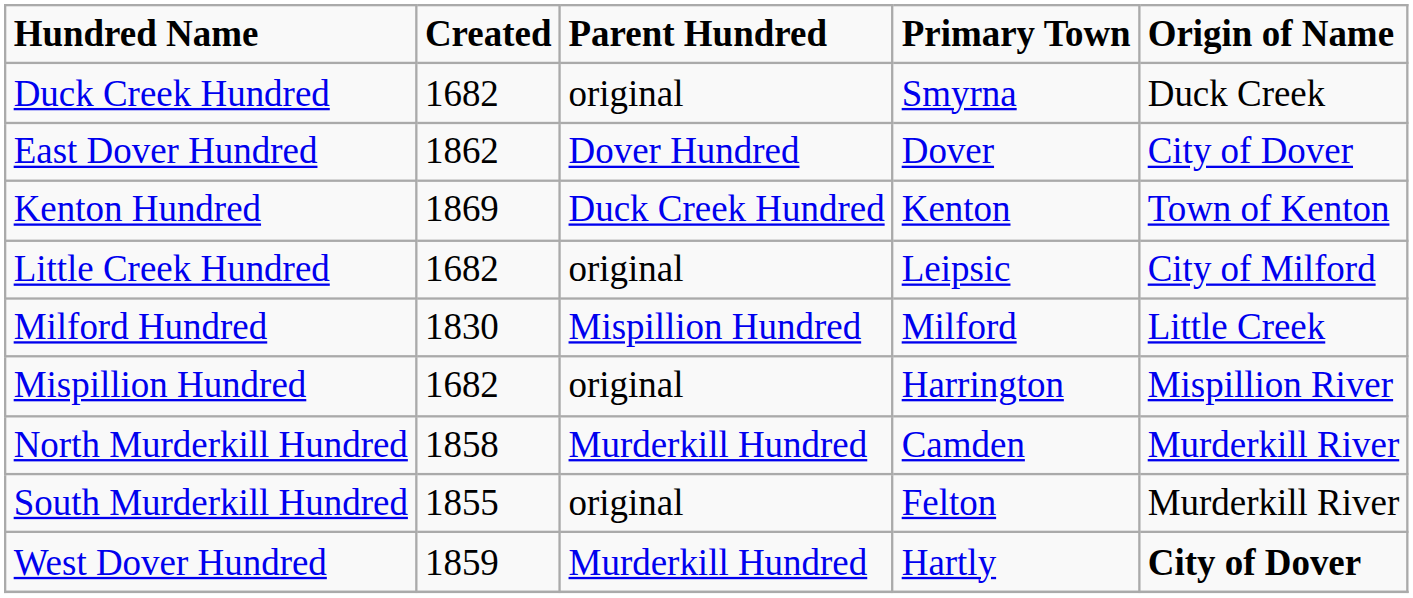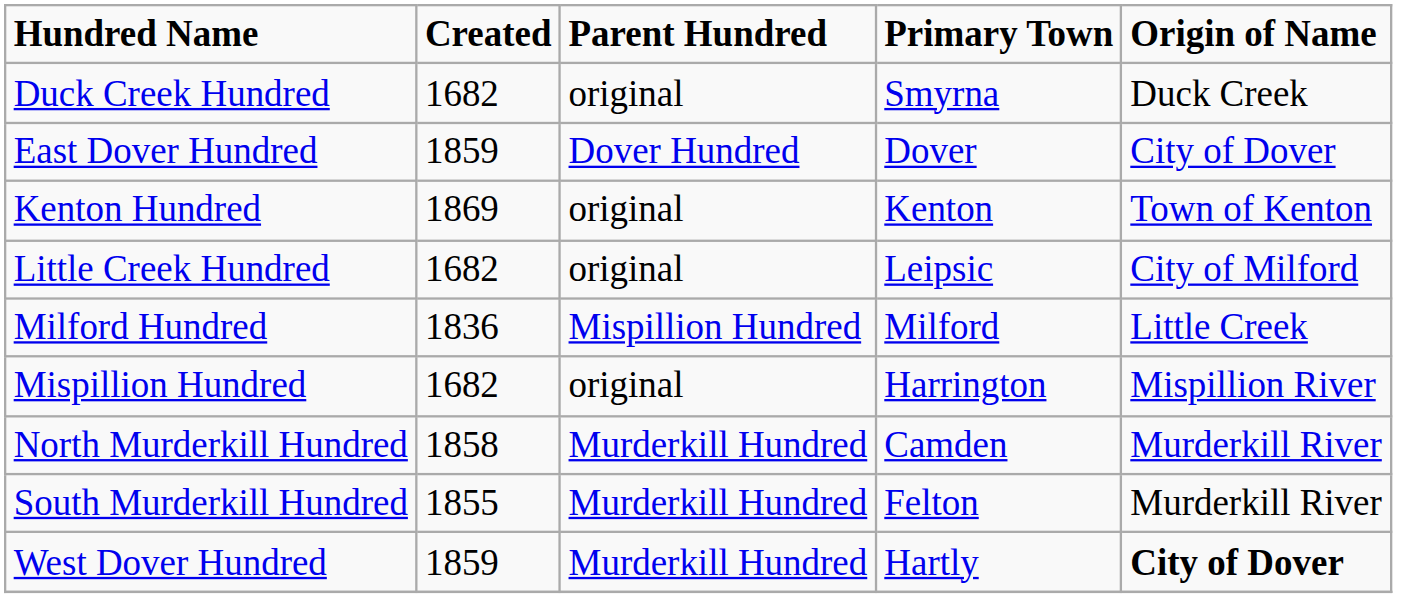 <table class="wikitable sortable">
 <tr>
 <td><strong>Hundred Name</strong></td>
 <td><strong>Created</strong></td>
 <td><strong>Parent Hundred</strong></td>
 <td><strong>Primary Town</strong></td>
 <td><strong>Origin of Name</strong></td>
 </tr>
 <tr>
 <td><a href='#'>Duck Creek Hundred</a></td>
 <td>1682</td>
 <td>original</td>
 <td><a href='#'>Smyrna</a></td>
 <td>Duck Creek</td>
 </tr>
 <tr>
 <td><a href='#'>East Dover Hundred</a></td>
-<td>1862</td>
+<td>1859</td>
 <td><a href='#'>Dover Hundred</a></td>
 <td><a href='#'>Dover</a></td>
 <td><a href='#'>City of Dover</a></td>
 </tr>
 <tr>
 <td><a href='#'>Kenton Hundred</a></td>
 <td>1869</td>
-<td><a href='#'>Duck Creek Hundred</a></td>
+<td>original</td>
 <td><a href='#'>Kenton</a></td>
 <td><a href='#'>Town of Kenton</a></td>
 </tr>
 <tr>
 <td><a href='#'>Little Creek Hundred</a></td>
 <td>1682</td>
 <td>original</td>
 <td><a href='#'>Leipsic</a></td>
 <td><a href='#'>City of Milford</a></td>
 </tr>
 <tr>
 <td><a href='#'>Milford Hundred</a></td>
-<td>1830</td>
+<td>1836</td>
 <td><a href='#'>Mispillion Hundred</a></td>
 <td><a href='#'>Milford</a></td>
 <td><a href='#'>Little Creek</a></td>
 </tr>
 <tr>
 <td><a href='#'>Mispillion Hundred</a></td>
 <td>1682</td>
 <td>original</td>
 <td><a href='#'>Harrington</a></td>
 <td><a href='#'>Mispillion River</a></td>
 </tr>
 <tr>
 <td><a href='#'>North Murderkill Hundred</a></td>
 <td>1858</td>
 <td><a href='#'>Murderkill Hundred</a></td>
 <td><a href='#'>Camden</a></td>
 <td><a href='#'>Murderkill River</a></td>
 </tr>
 <tr>
 <td><a href='#'>South Murderkill Hundred</a></td>
 <td>1855</td>
-<td>original</td>
+<td><a href='#'>Murderkill Hundred</a></td>
 <td><a href='#'>Felton</a></td>
 <td>Murderkill River</td>
 </tr>
 <tr>
 <td><a href='#'>West Dover Hundred</a></td>
 <td>1859</td>
 <td><a href='#'>Murderkill Hundred</a></td>
 <td><a href='#'>Hartly</a></td>
 <td><strong>City of Dover</strong></td>
 </tr>
 <tr>
 </tr>
 </table>
